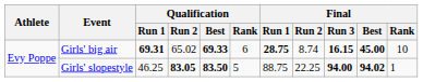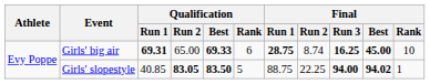 <table class="wikitable" style="font-size:90%">
 <tr>
 <th rowspan=2>Athlete</th>
 <th rowspan=2>Event</th>
 <th colspan=4>Qualification</th>
 <th colspan=5>Final</th>
 </tr>
 <tr style="font-size:95%">
 <th>Run 1</th>
 <th>Run 2</th>
 <th>Best</th>
 <th>Rank</th>
 <th>Run 1</th>
 <th>Run 2</th>
 <th>Run 3</th>
 <th>Best</th>
 <th>Rank</th>
 </tr>
 <tr align=center>
 <td align=left rowspan=2><a href='#'>Evy Poppe</a></td>
 <td align=left><a href='#'>Girls' big air</a></td>
 <td><strong>69.31</strong></td>
-<td>65.02</td>
+<td>65.00</td>
 <td><strong>69.33</strong></td>
 <td>6</td>
 <td><strong>28.75</strong></td>
 <td>8.74</td>
-<td><strong>16.15</strong></td>
+<td><strong>16.25</strong></td>
 <td><strong>45.00</strong></td>
 <td>10</td>
 </tr>
 <tr>
 <td align=left><a href='#'>Girls' slopestyle</a></td>
-<td>46.25</td>
+<td>40.85</td>
 <td><strong>83.05</strong></td>
 <td><strong>83.50</strong></td>
 <td>5</td>
 <td>88.75</td>
 <td>22.25</td>
 <td><strong>94.00</strong></td>
 <td><strong>94.02</strong></td>
 <td>1</td>
 </tr>
 </table>
